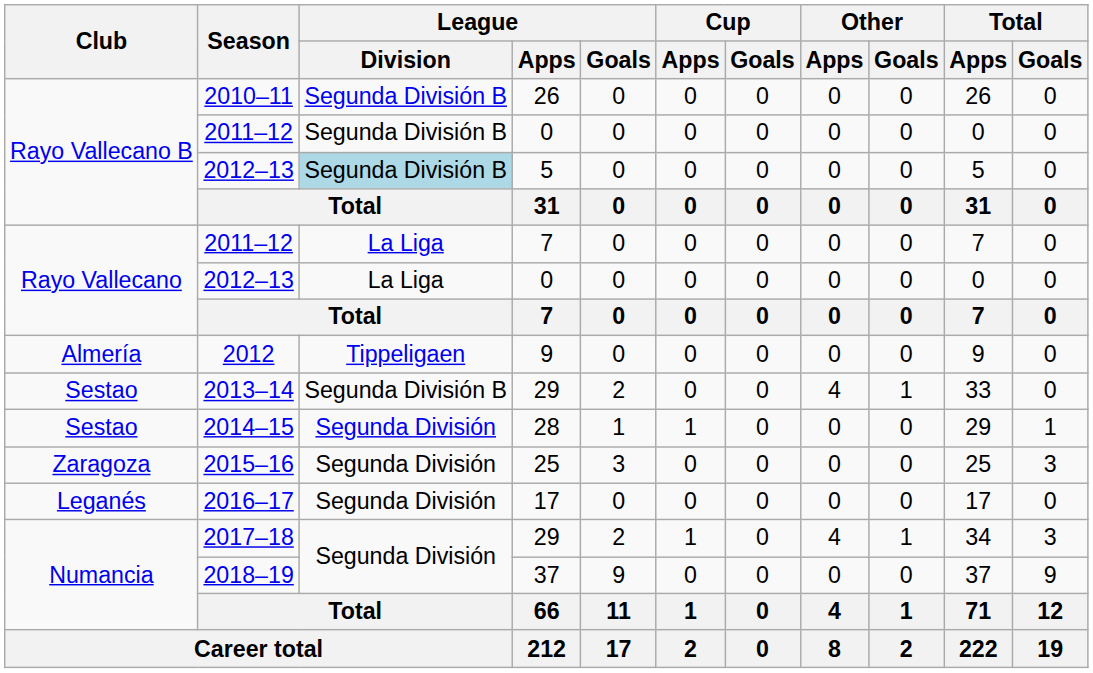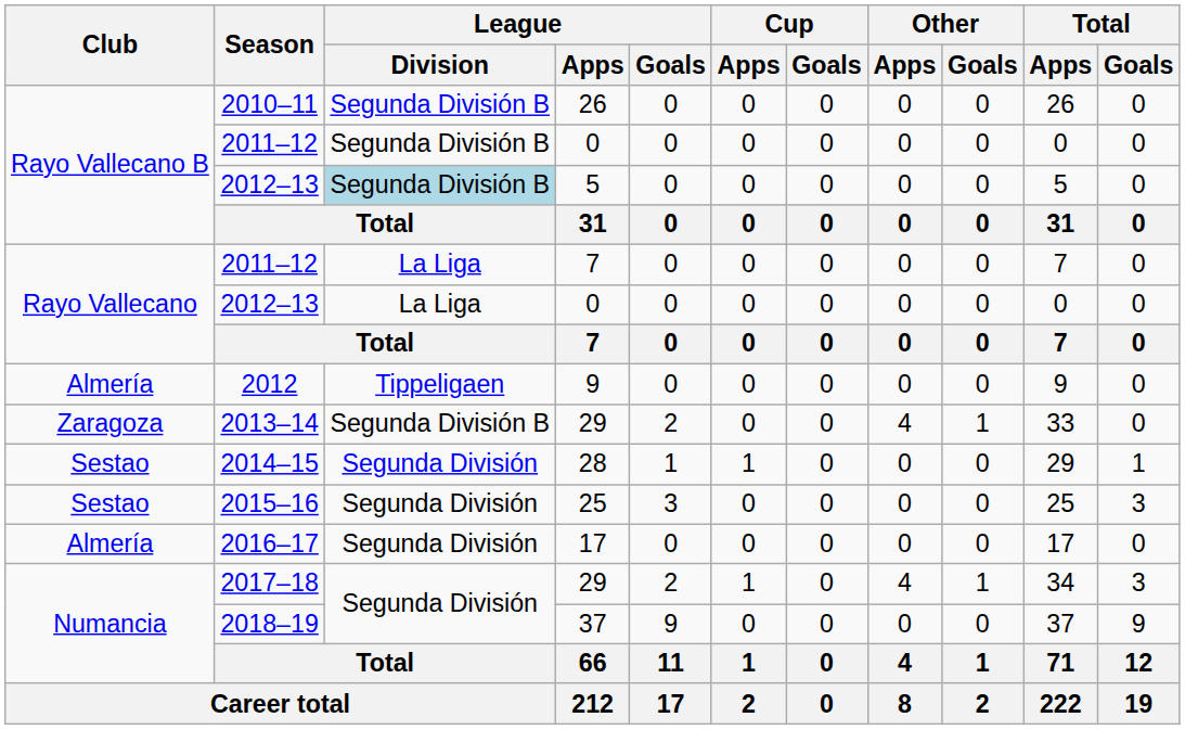 <table class="wikitable" style="text-align: center">
 <tr>
 <th rowspan="2">Club</th>
 <th rowspan="2">Season</th>
 <th colspan="3">League</th>
 <th colspan="2">Cup</th>
 <th colspan="2">Other</th>
 <th colspan="2">Total</th>
 </tr>
 <tr>
 <th>Division</th>
 <th>Apps</th>
 <th>Goals</th>
 <th>Apps</th>
 <th>Goals</th>
 <th>Apps</th>
 <th>Goals</th>
 <th>Apps</th>
 <th>Goals</th>
 </tr>
 <tr>
 <td rowspan="4"><a href='#'>Rayo Vallecano B</a></td>
 <td><a href='#'>2010–11</a></td>
 <td><a href='#'>Segunda División B</a></td>
 <td>26</td>
 <td>0</td>
 <td>0</td>
 <td>0</td>
 <td>0</td>
 <td>0</td>
 <td>26</td>
 <td>0</td>
 </tr>
 <tr>
 <td><a href='#'>2011–12</a></td>
 <td>Segunda División B</td>
 <td>0</td>
 <td>0</td>
 <td>0</td>
 <td>0</td>
 <td>0</td>
 <td>0</td>
 <td>0</td>
 <td>0</td>
 </tr>
 <tr>
 <td><a href='#'>2012–13</a></td>
 <td style="background: lightblue;">Segunda División B</td>
 <td>5</td>
 <td>0</td>
 <td>0</td>
 <td>0</td>
 <td>0</td>
 <td>0</td>
 <td>5</td>
 <td>0</td>
 </tr>
 <tr>
 <th colspan="2">Total</th>
 <th>31</th>
 <th>0</th>
 <th>0</th>
 <th>0</th>
 <th>0</th>
 <th>0</th>
 <th>31</th>
 <th>0</th>
 </tr>
 <tr>
 <td rowspan="3"><a href='#'>Rayo Vallecano</a></td>
 <td><a href='#'>2011–12</a></td>
 <td><a href='#'>La Liga</a></td>
 <td>7</td>
 <td>0</td>
 <td>0</td>
 <td>0</td>
 <td>0</td>
 <td>0</td>
 <td>7</td>
 <td>0</td>
 </tr>
 <tr>
 <td><a href='#'>2012–13</a></td>
 <td>La Liga</td>
 <td>0</td>
 <td>0</td>
 <td>0</td>
 <td>0</td>
 <td>0</td>
 <td>0</td>
 <td>0</td>
 <td>0</td>
 </tr>
 <tr>
 <th colspan="2">Total</th>
 <th>7</th>
 <th>0</th>
 <th>0</th>
 <th>0</th>
 <th>0</th>
 <th>0</th>
 <th>7</th>
 <th>0</th>
 </tr>
 <tr>
 <td><a href='#'>Almería</a></td>
 <td><a href='#'>2012</a></td>
 <td><a href='#'>Tippeligaen</a></td>
 <td>9</td>
 <td>0</td>
 <td>0</td>
 <td>0</td>
 <td>0</td>
 <td>0</td>
 <td>9</td>
 <td>0</td>
 </tr>
 <tr>
-<td><a href='#'>Sestao</a></td>
+<td><a href='#'>Zaragoza</a></td>
 <td><a href='#'>2013–14</a></td>
 <td>Segunda División B</td>
 <td>29</td>
 <td>2</td>
 <td>0</td>
 <td>0</td>
 <td>4</td>
 <td>1</td>
 <td>33</td>
 <td>0</td>
 </tr>
 <tr>
 <td><a href='#'>Sestao</a></td>
 <td><a href='#'>2014–15</a></td>
 <td><a href='#'>Segunda División</a></td>
 <td>28</td>
 <td>1</td>
 <td>1</td>
 <td>0</td>
 <td>0</td>
 <td>0</td>
 <td>29</td>
 <td>1</td>
 </tr>
 <tr>
-<td><a href='#'>Zaragoza</a></td>
+<td><a href='#'>Sestao</a></td>
 <td><a href='#'>2015–16</a></td>
 <td>Segunda División</td>
 <td>25</td>
 <td>3</td>
 <td>0</td>
 <td>0</td>
 <td>0</td>
 <td>0</td>
 <td>25</td>
 <td>3</td>
 </tr>
 <tr>
-<td><a href='#'>Leganés</a></td>
+<td><a href='#'>Almería</a></td>
 <td><a href='#'>2016–17</a></td>
 <td>Segunda División</td>
 <td>17</td>
 <td>0</td>
 <td>0</td>
 <td>0</td>
 <td>0</td>
 <td>0</td>
 <td>17</td>
 <td>0</td>
 </tr>
 <tr>
 <td rowspan="3"><a href='#'>Numancia</a></td>
 <td><a href='#'>2017–18</a></td>
 <td rowspan="2">Segunda División</td>
 <td>29</td>
 <td>2</td>
 <td>1</td>
 <td>0</td>
 <td>4</td>
 <td>1</td>
 <td>34</td>
 <td>3</td>
 </tr>
 <tr>
 <td><a href='#'>2018–19</a></td>
 <td>37</td>
 <td>9</td>
 <td>0</td>
 <td>0</td>
 <td>0</td>
 <td>0</td>
 <td>37</td>
 <td>9</td>
 </tr>
 <tr>
 <th colspan="2">Total</th>
 <th>66</th>
 <th>11</th>
 <th>1</th>
 <th>0</th>
 <th>4</th>
 <th>1</th>
 <th>71</th>
 <th>12</th>
 </tr>
 <tr>
 <th colspan="3">Career total</th>
 <th>212</th>
 <th>17</th>
 <th>2</th>
 <th>0</th>
 <th>8</th>
 <th>2</th>
 <th>222</th>
 <th>19</th>
 </tr>
 </table>
